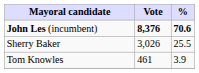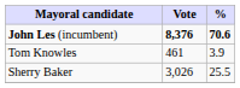 <table class="wikitable">
 <tr>
 <th style="background:#ddf;" width="200px">Mayoral candidate</th>
 <th style="background:#ddf;" width="50px">Vote</th>
 <th style="background:#ddf;" width="30px">%</th>
 </tr>
 <tr>
 <td><strong>John Les</strong> (incumbent)</td>
 <td><strong>8,376</strong></td>
 <td><strong>70.6</strong></td>
 </tr>
 <tr>
+<td>Tom Knowles</td>
+<td>461</td>
+<td>3.9</td>
+</tr>
+<tr>
 <td>Sherry Baker</td>
 <td>3,026</td>
 <td>25.5</td>
 </tr>
 <tr>
-<td>Tom Knowles</td>
-<td>461</td>
-<td>3.9</td>
-</tr>
-<tr>
 </tr>
 </table>
